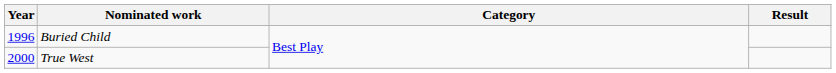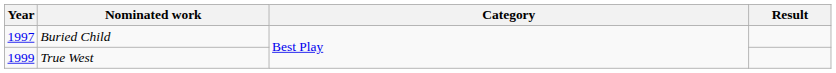 <table class=wikitable>
 <tr>
 <th width=4%>Year</th>
 <th width=28%>Nominated work</th>
 <th width=58%>Category</th>
 <th width=10%>Result</th>
 </tr>
 <tr>
-<td><a href='#'>1996</a></td>
+<td><a href='#'>1997</a></td>
 <td><em>Buried Child</em></td>
 <td rowspan=2><a href='#'>Best Play</a></td>
 <td></td>
 </tr>
 <tr>
-<td><a href='#'>2000</a></td>
+<td><a href='#'>1999</a></td>
 <td><em>True West</em></td>
 <td></td>
 </tr>
 </table>
